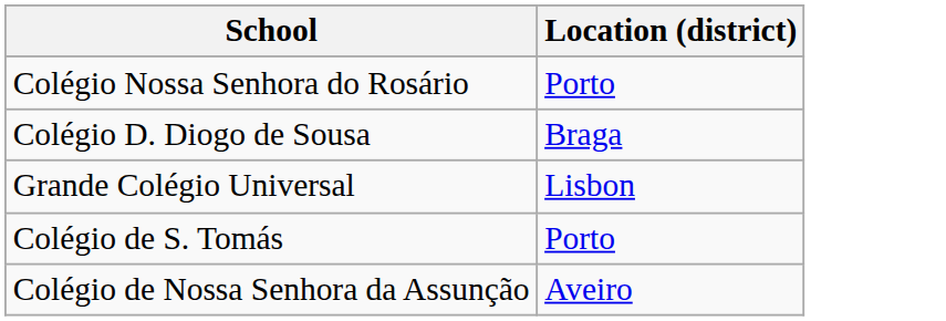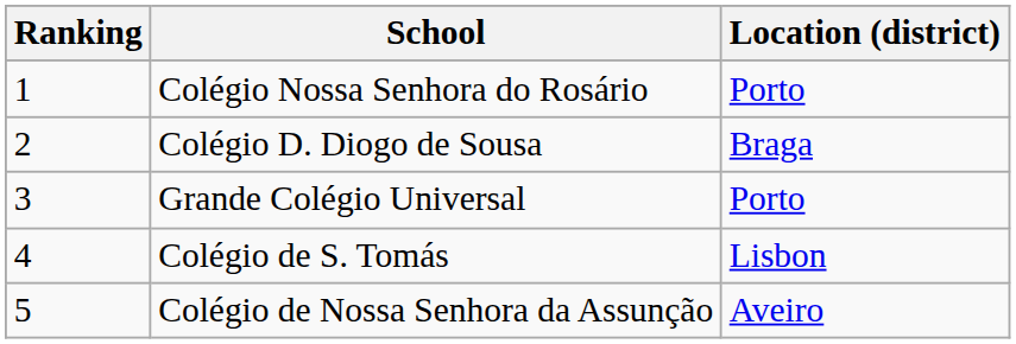 <table class="wikitable">
 <tr>
+<th>Ranking</th>
 <th>School</th>
 <th>Location (district)</th>
 </tr>
 <tr>
+<td>1</td>
 <td>Colégio Nossa Senhora do Rosário</td>
 <td><a href='#'>Porto</a></td>
 </tr>
 <tr>
+<td>2</td>
 <td>Colégio D. Diogo de Sousa</td>
 <td><a href='#'>Braga</a></td>
 </tr>
 <tr>
+<td>3</td>
 <td>Grande Colégio Universal</td>
+<td><a href='#'>Porto</a></td>
+</tr>
+<tr>
+<td>4</td>
+<td>Colégio de S. Tomás</td>
 <td><a href='#'>Lisbon</a></td>
 </tr>
 <tr>
-<td>Colégio de S. Tomás</td>
-<td><a href='#'>Porto</a></td>
-</tr>
-<tr>
+<td>5</td>
 <td>Colégio de Nossa Senhora da Assunção</td>
 <td><a href='#'>Aveiro</a></td>
 </tr>
 </table>
